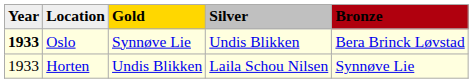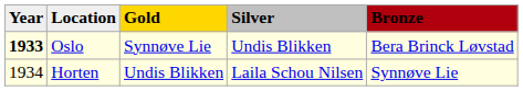 <table class="wikitable" style="background-color:#ffffdf">
 <tr align="left" bgcolor="#efefef">
 <td><strong>Year</strong></td>
 <td><strong>Location</strong></td>
 <td bgcolor=gold><strong>Gold</strong></td>
 <td bgcolor=silver><strong>Silver</strong></td>
 <td bgcolor=bronze><strong>Bronze</strong></td>
 </tr>
 <tr>
 <td><strong>1933</strong></td>
 <td><a href='#'>Oslo</a></td>
 <td><a href='#'>Synnøve Lie</a></td>
 <td><a href='#'>Undis Blikken</a></td>
 <td><a href='#'>Bera Brinck Løvstad</a></td>
 </tr>
 <tr>
-<td>1933</td>
+<td>1934</td>
 <td><a href='#'>Horten</a></td>
 <td><a href='#'>Undis Blikken</a></td>
 <td><a href='#'>Laila Schou Nilsen</a></td>
 <td><a href='#'>Synnøve Lie</a></td>
 </tr>
 </table>
